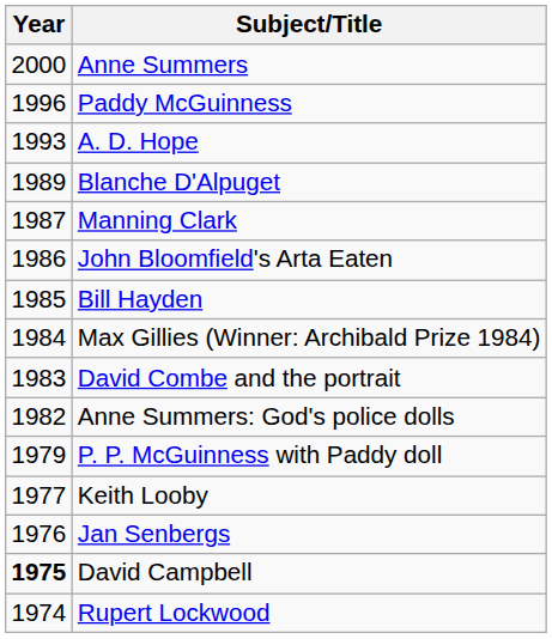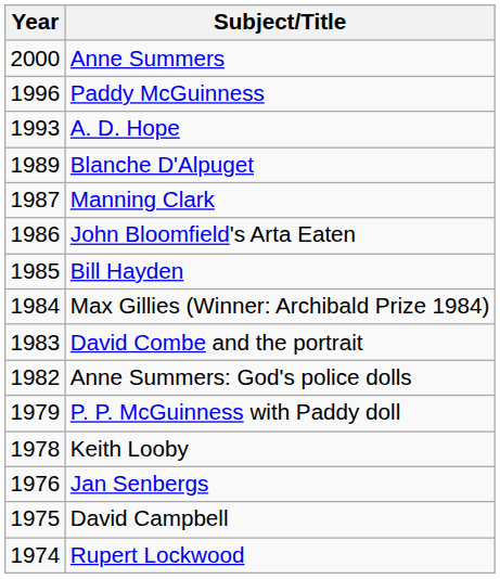 <table class="wikitable">
 <tr>
 <th>Year</th>
 <th>Subject/Title</th>
 </tr>
 <tr>
 <td>2000</td>
 <td><a href='#'>Anne Summers</a></td>
 </tr>
 <tr>
 <td>1996</td>
 <td><a href='#'>Paddy McGuinness</a></td>
 </tr>
 <tr>
 <td>1993</td>
 <td><a href='#'>A. D. Hope</a></td>
 </tr>
 <tr>
 <td>1989</td>
 <td><a href='#'>Blanche D'Alpuget</a></td>
 </tr>
 <tr>
 <td>1987</td>
 <td><a href='#'>Manning Clark</a></td>
 </tr>
 <tr>
 <td>1986</td>
 <td><a href='#'>John Bloomfield</a>'s Arta Eaten</td>
 </tr>
 <tr>
 <td>1985</td>
 <td><a href='#'>Bill Hayden</a></td>
 </tr>
 <tr>
 <td>1984</td>
 <td>Max Gillies (Winner: Archibald Prize 1984)</td>
 </tr>
 <tr>
 <td>1983</td>
 <td><a href='#'>David Combe</a> and the portrait</td>
 </tr>
 <tr>
 <td>1982</td>
 <td>Anne Summers: God's police dolls</td>
 </tr>
 <tr>
 <td>1979</td>
 <td><a href='#'>P. P. McGuinness</a> with Paddy doll</td>
 </tr>
 <tr>
-<td>1977</td>
+<td>1978</td>
 <td>Keith Looby</td>
 </tr>
 <tr>
 <td>1976</td>
 <td><a href='#'>Jan Senbergs</a></td>
 </tr>
 <tr>
-<td><strong>1975</strong></td>
+<td>1975</td>
 <td>David Campbell</td>
 </tr>
 <tr>
 <td>1974</td>
 <td><a href='#'>Rupert Lockwood</a></td>
 </tr>
 </table>
